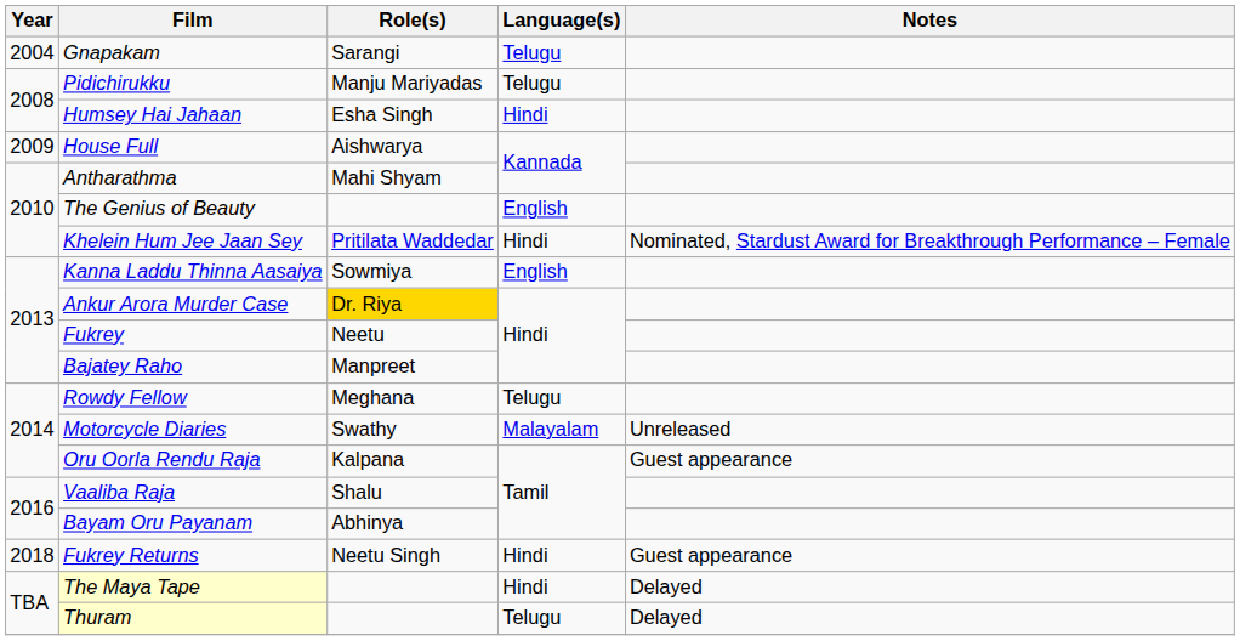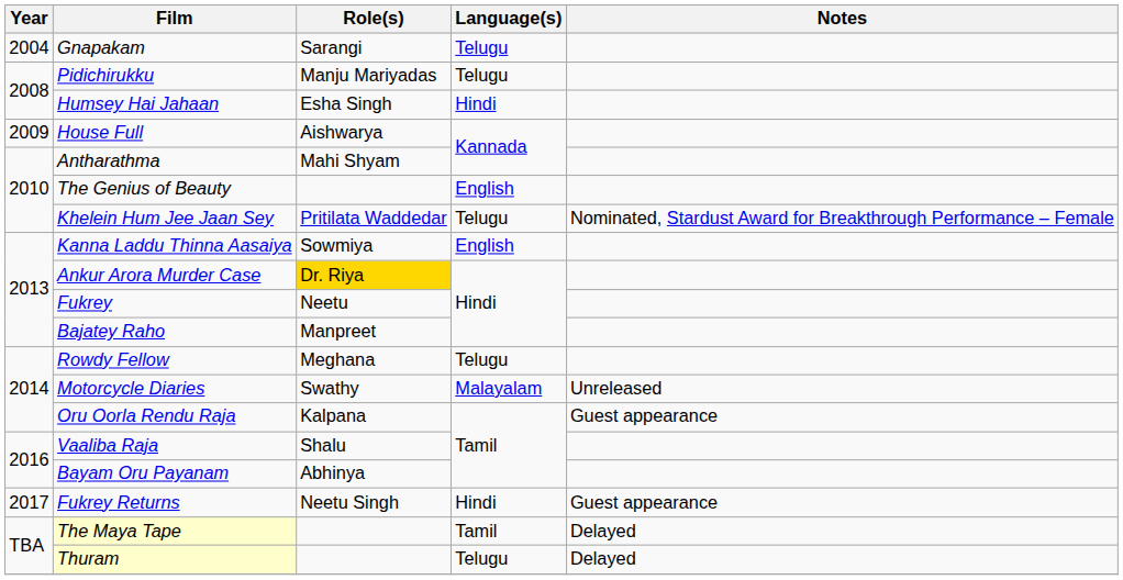 <table class="wikitable sortable" class="wikitable">
 <tr style="background:#ccc; text-align:center;">
 <th>Year</th>
 <th>Film</th>
 <th>Role(s)</th>
 <th>Language(s)</th>
 <th>Notes</th>
 </tr>
 <tr>
 <td>2004</td>
 <td><em>Gnapakam</em></td>
 <td>Sarangi</td>
 <td><a href='#'>Telugu</a></td>
 <td></td>
 </tr>
 <tr>
 <td rowspan=2>2008</td>
 <td><em><a href='#'>Pidichirukku</a></em></td>
 <td>Manju Mariyadas</td>
 <td>Telugu</td>
 <td></td>
 </tr>
 <tr>
 <td><em><a href='#'>Humsey Hai Jahaan</a></em></td>
 <td>Esha Singh</td>
 <td><a href='#'>Hindi</a></td>
 <td></td>
 </tr>
 <tr>
 <td>2009</td>
 <td><em><a href='#'>House Full</a></em></td>
 <td>Aishwarya</td>
 <td rowspan=2><a href='#'>Kannada</a></td>
 <td></td>
 </tr>
 <tr>
 <td rowspan=3>2010</td>
 <td><em>Antharathma</em></td>
 <td>Mahi Shyam</td>
 <td></td>
 </tr>
 <tr>
 <td><em>The Genius of Beauty</em></td>
 <td></td>
 <td><a href='#'>English</a></td>
 <td></td>
 </tr>
 <tr>
 <td><em><a href='#'>Khelein Hum Jee Jaan Sey</a></em></td>
 <td><a href='#'>Pritilata Waddedar</a></td>
-<td>Hindi</td>
+<td>Telugu</td>
 <td>Nominated, <a href='#'>Stardust Award for Breakthrough Performance – Female</a></td>
 </tr>
 <tr>
 <td rowspan=4>2013</td>
 <td><em><a href='#'>Kanna Laddu Thinna Aasaiya</a></em></td>
 <td>Sowmiya</td>
 <td><a href='#'>English</a></td>
 <td></td>
 </tr>
 <tr>
 <td><em><a href='#'>Ankur Arora Murder Case</a></em></td>
 <td style="background: gold;">Dr. Riya</td>
 <td rowspan=3>Hindi</td>
 <td></td>
 </tr>
 <tr>
 <td><em><a href='#'>Fukrey</a></em></td>
 <td>Neetu</td>
 <td></td>
 </tr>
 <tr>
 <td><em><a href='#'>Bajatey Raho</a></em></td>
 <td>Manpreet</td>
 <td></td>
 </tr>
 <tr>
 <td rowspan=3>2014</td>
 <td><em><a href='#'>Rowdy Fellow</a></em></td>
 <td>Meghana</td>
 <td>Telugu</td>
 <td></td>
 </tr>
 <tr>
 <td><em><a href='#'>Motorcycle Diaries</a></em></td>
 <td>Swathy</td>
 <td><a href='#'>Malayalam</a></td>
 <td>Unreleased</td>
 </tr>
 <tr>
 <td><em><a href='#'>Oru Oorla Rendu Raja</a></em></td>
 <td>Kalpana</td>
 <td rowspan=3>Tamil</td>
 <td>Guest appearance</td>
 </tr>
 <tr>
 <td rowspan=2>2016</td>
 <td><em><a href='#'>Vaaliba Raja</a></em></td>
 <td>Shalu</td>
 <td></td>
 </tr>
 <tr>
 <td><em><a href='#'>Bayam Oru Payanam</a></em></td>
 <td>Abhinya</td>
 <td></td>
 </tr>
 <tr>
-<td>2018</td>
+<td>2017</td>
 <td><em><a href='#'>Fukrey Returns</a></em></td>
 <td>Neetu Singh</td>
 <td>Hindi</td>
 <td>Guest appearance</td>
 </tr>
 <tr>
 <td rowspan="2">TBA</td>
 <td style="background:#FFFFCC;"><em>The Maya Tape</em> </td>
 <td></td>
-<td>Hindi</td>
+<td>Tamil</td>
 <td>Delayed</td>
 </tr>
 <tr>
 <td style="background:#FFFFCC;"><em>Thuram</em> </td>
 <td></td>
 <td>Telugu</td>
 <td>Delayed</td>
 </tr>
 <tr>
 </tr>
 </table>
